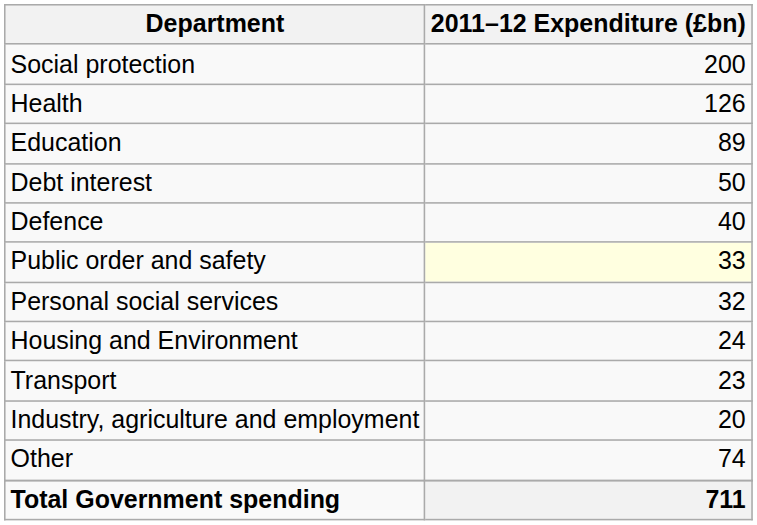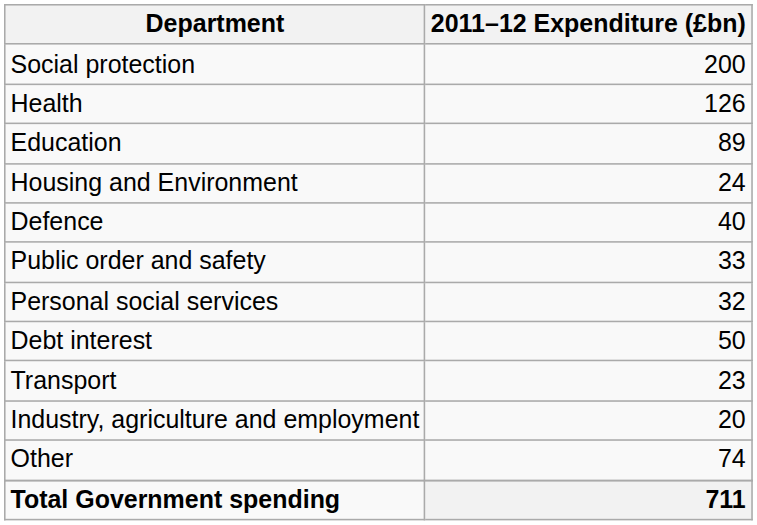 <table class="wikitable sortable">
 <tr>
 <th>Department</th>
 <th style="text-align: right">2011–12 Expenditure (£bn)</th>
 </tr>
 <tr>
 <td>Social protection</td>
 <td style="text-align: right">200</td>
 </tr>
 <tr>
 <td>Health</td>
 <td style="text-align: right">126</td>
 </tr>
 <tr>
 <td>Education</td>
 <td style="text-align: right">89</td>
 </tr>
 <tr>
-<td>Debt interest</td>
-<td style="text-align: right">50</td>
+<td>Housing and Environment</td>
+<td style="text-align: right">24</td>
 </tr>
 <tr>
 <td>Defence</td>
 <td style="text-align: right">40</td>
 </tr>
 <tr>
 <td>Public order and safety</td>
-<td style="background: lightyellow; text-align: right">33</td>
+<td style="text-align: right">33</td>
 </tr>
 <tr>
 <td>Personal social services</td>
 <td style="text-align: right">32</td>
 </tr>
 <tr>
-<td>Housing and Environment</td>
-<td style="text-align: right">24</td>
+<td>Debt interest</td>
+<td style="text-align: right">50</td>
 </tr>
 <tr>
 <td>Transport</td>
 <td style="text-align: right">23</td>
 </tr>
 <tr>
 <td>Industry, agriculture and employment</td>
 <td style="text-align: right">20</td>
 </tr>
 <tr>
 <td>Other</td>
 <td style="text-align: right">74</td>
 </tr>
 <tr>
 </tr>
 <tr class="sortbottom">
 <td style="text-align: left"><strong>Total Government spending</strong></td>
 <th style="text-align: right">711</th>
 </tr>
 </table>
